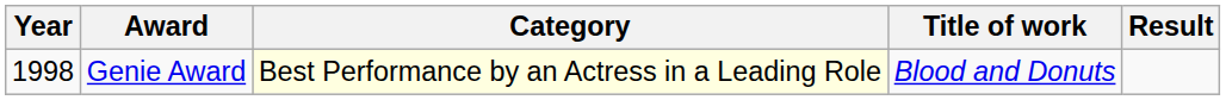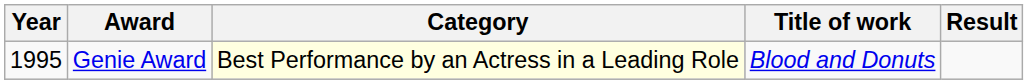 <table class="wikitable sortable">
 <tr>
 <th>Year</th>
 <th>Award</th>
 <th>Category</th>
 <th>Title of work</th>
 <th>Result</th>
 </tr>
 <tr>
-<td>1998</td>
+<td>1995</td>
 <td><a href='#'>Genie Award</a></td>
 <td style="background: lightyellow;">Best Performance by an Actress in a Leading Role</td>
 <td><em><a href='#'>Blood and Donuts</a></em></td>
 <td></td>
 </tr>
 </table>
